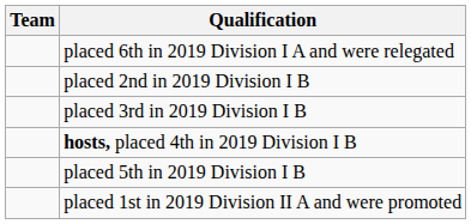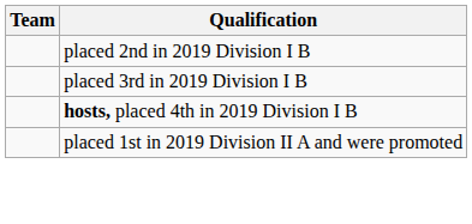 <table class="wikitable">
 <tr>
 <th>Team</th>
 <th>Qualification</th>
-</tr>
-<tr>
-<td></td>
-<td>placed 6th in 2019 Division I A and were relegated</td>
 </tr>
 <tr>
 <td></td>
 <td>placed 2nd in 2019 Division I B</td>
 </tr>
 <tr>
 <td></td>
 <td>placed 3rd in 2019 Division I B</td>
 </tr>
 <tr>
 <td></td>
 <td><strong>hosts,</strong> placed 4th in 2019 Division I B</td>
 </tr>
 <tr>
 <td></td>
-<td>placed 5th in 2019 Division I B</td>
-</tr>
-<tr>
-<td></td>
 <td>placed 1st in 2019 Division II A and were promoted</td>
 </tr>
 </table>
